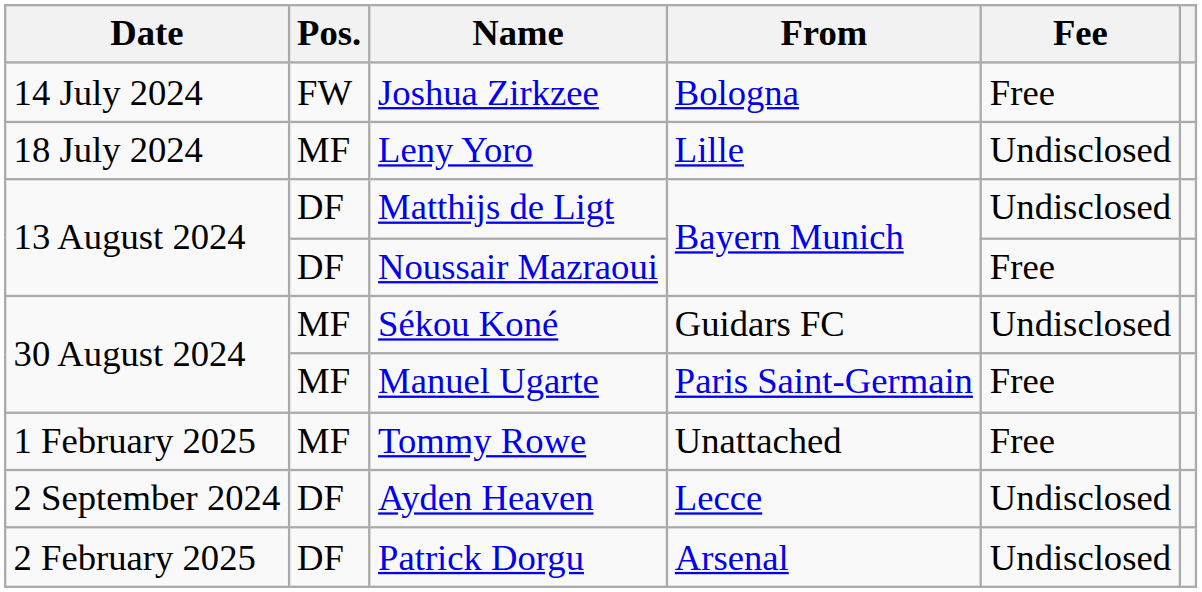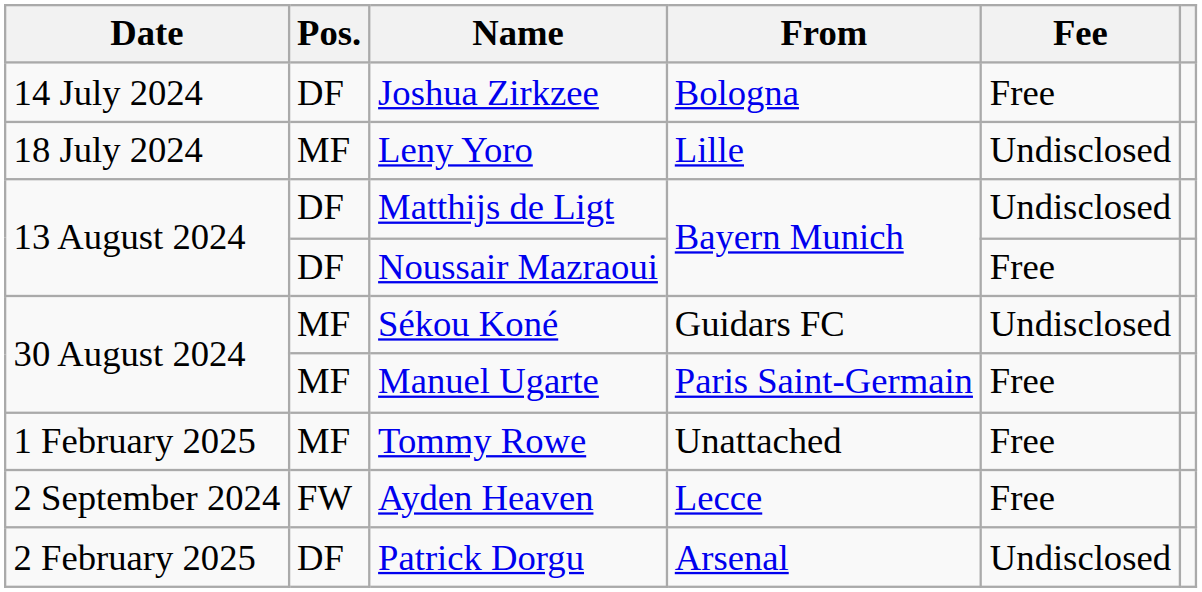 <table class="wikitable">
 <tr>
 <th>Date</th>
 <th>Pos.</th>
 <th>Name</th>
 <th>From</th>
 <th>Fee</th>
 <th></th>
 </tr>
 <tr>
 <td>14 July 2024</td>
-<td>FW</td>
+<td>DF</td>
 <td> <a href='#'>Joshua Zirkzee</a></td>
 <td> <a href='#'>Bologna</a></td>
 <td>Free</td>
 <td></td>
 </tr>
 <tr>
 <td>18 July 2024</td>
 <td>MF</td>
 <td> <a href='#'>Leny Yoro</a></td>
 <td> <a href='#'>Lille</a></td>
 <td>Undisclosed</td>
 <td></td>
 </tr>
 <tr>
 <td rowspan="2">13 August 2024</td>
 <td>DF</td>
 <td> <a href='#'>Matthijs de Ligt</a></td>
 <td rowspan="2"> <a href='#'>Bayern Munich</a></td>
 <td>Undisclosed</td>
 <td></td>
 </tr>
 <tr>
 <td>DF</td>
 <td> <a href='#'>Noussair Mazraoui</a></td>
 <td>Free</td>
 <td></td>
 </tr>
 <tr>
 <td rowspan="2">30 August 2024</td>
 <td>MF</td>
 <td> <a href='#'>Sékou Koné</a></td>
 <td> Guidars FC</td>
 <td>Undisclosed</td>
 <td></td>
 </tr>
 <tr>
 <td>MF</td>
 <td> <a href='#'>Manuel Ugarte</a></td>
 <td> <a href='#'>Paris Saint-Germain</a></td>
 <td>Free</td>
 <td></td>
 </tr>
 <tr>
 <td>1 February 2025</td>
 <td>MF</td>
 <td> <a href='#'>Tommy Rowe</a></td>
 <td>Unattached</td>
 <td>Free</td>
 <td></td>
 </tr>
 <tr>
 <td>2 September 2024</td>
-<td>DF</td>
+<td>FW</td>
 <td> <a href='#'>Ayden Heaven</a></td>
 <td> <a href='#'>Lecce</a></td>
-<td>Undisclosed</td>
+<td>Free</td>
 <td></td>
 </tr>
 <tr>
 <td>2 February 2025</td>
 <td>DF</td>
 <td> <a href='#'>Patrick Dorgu</a></td>
 <td> <a href='#'>Arsenal</a></td>
 <td>Undisclosed</td>
 <td></td>
 </tr>
 </table>
